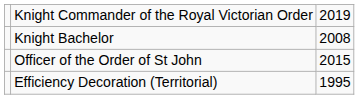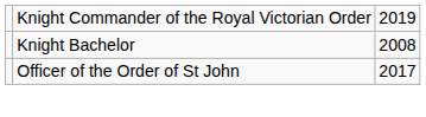 <table class="wikitable">
 <tr>
 <td></td>
 <td>Knight Commander of the Royal Victorian Order</td>
 <td>2019</td>
 </tr>
 <tr>
 <td></td>
 <td>Knight Bachelor</td>
 <td>2008</td>
 </tr>
 <tr>
 <td></td>
 <td>Officer of the Order of St John</td>
-<td>2015</td>
-</tr>
-<tr>
-<td></td>
-<td>Efficiency Decoration (Territorial)</td>
-<td>1995</td>
+<td>2017</td>
 </tr>
 </table>
